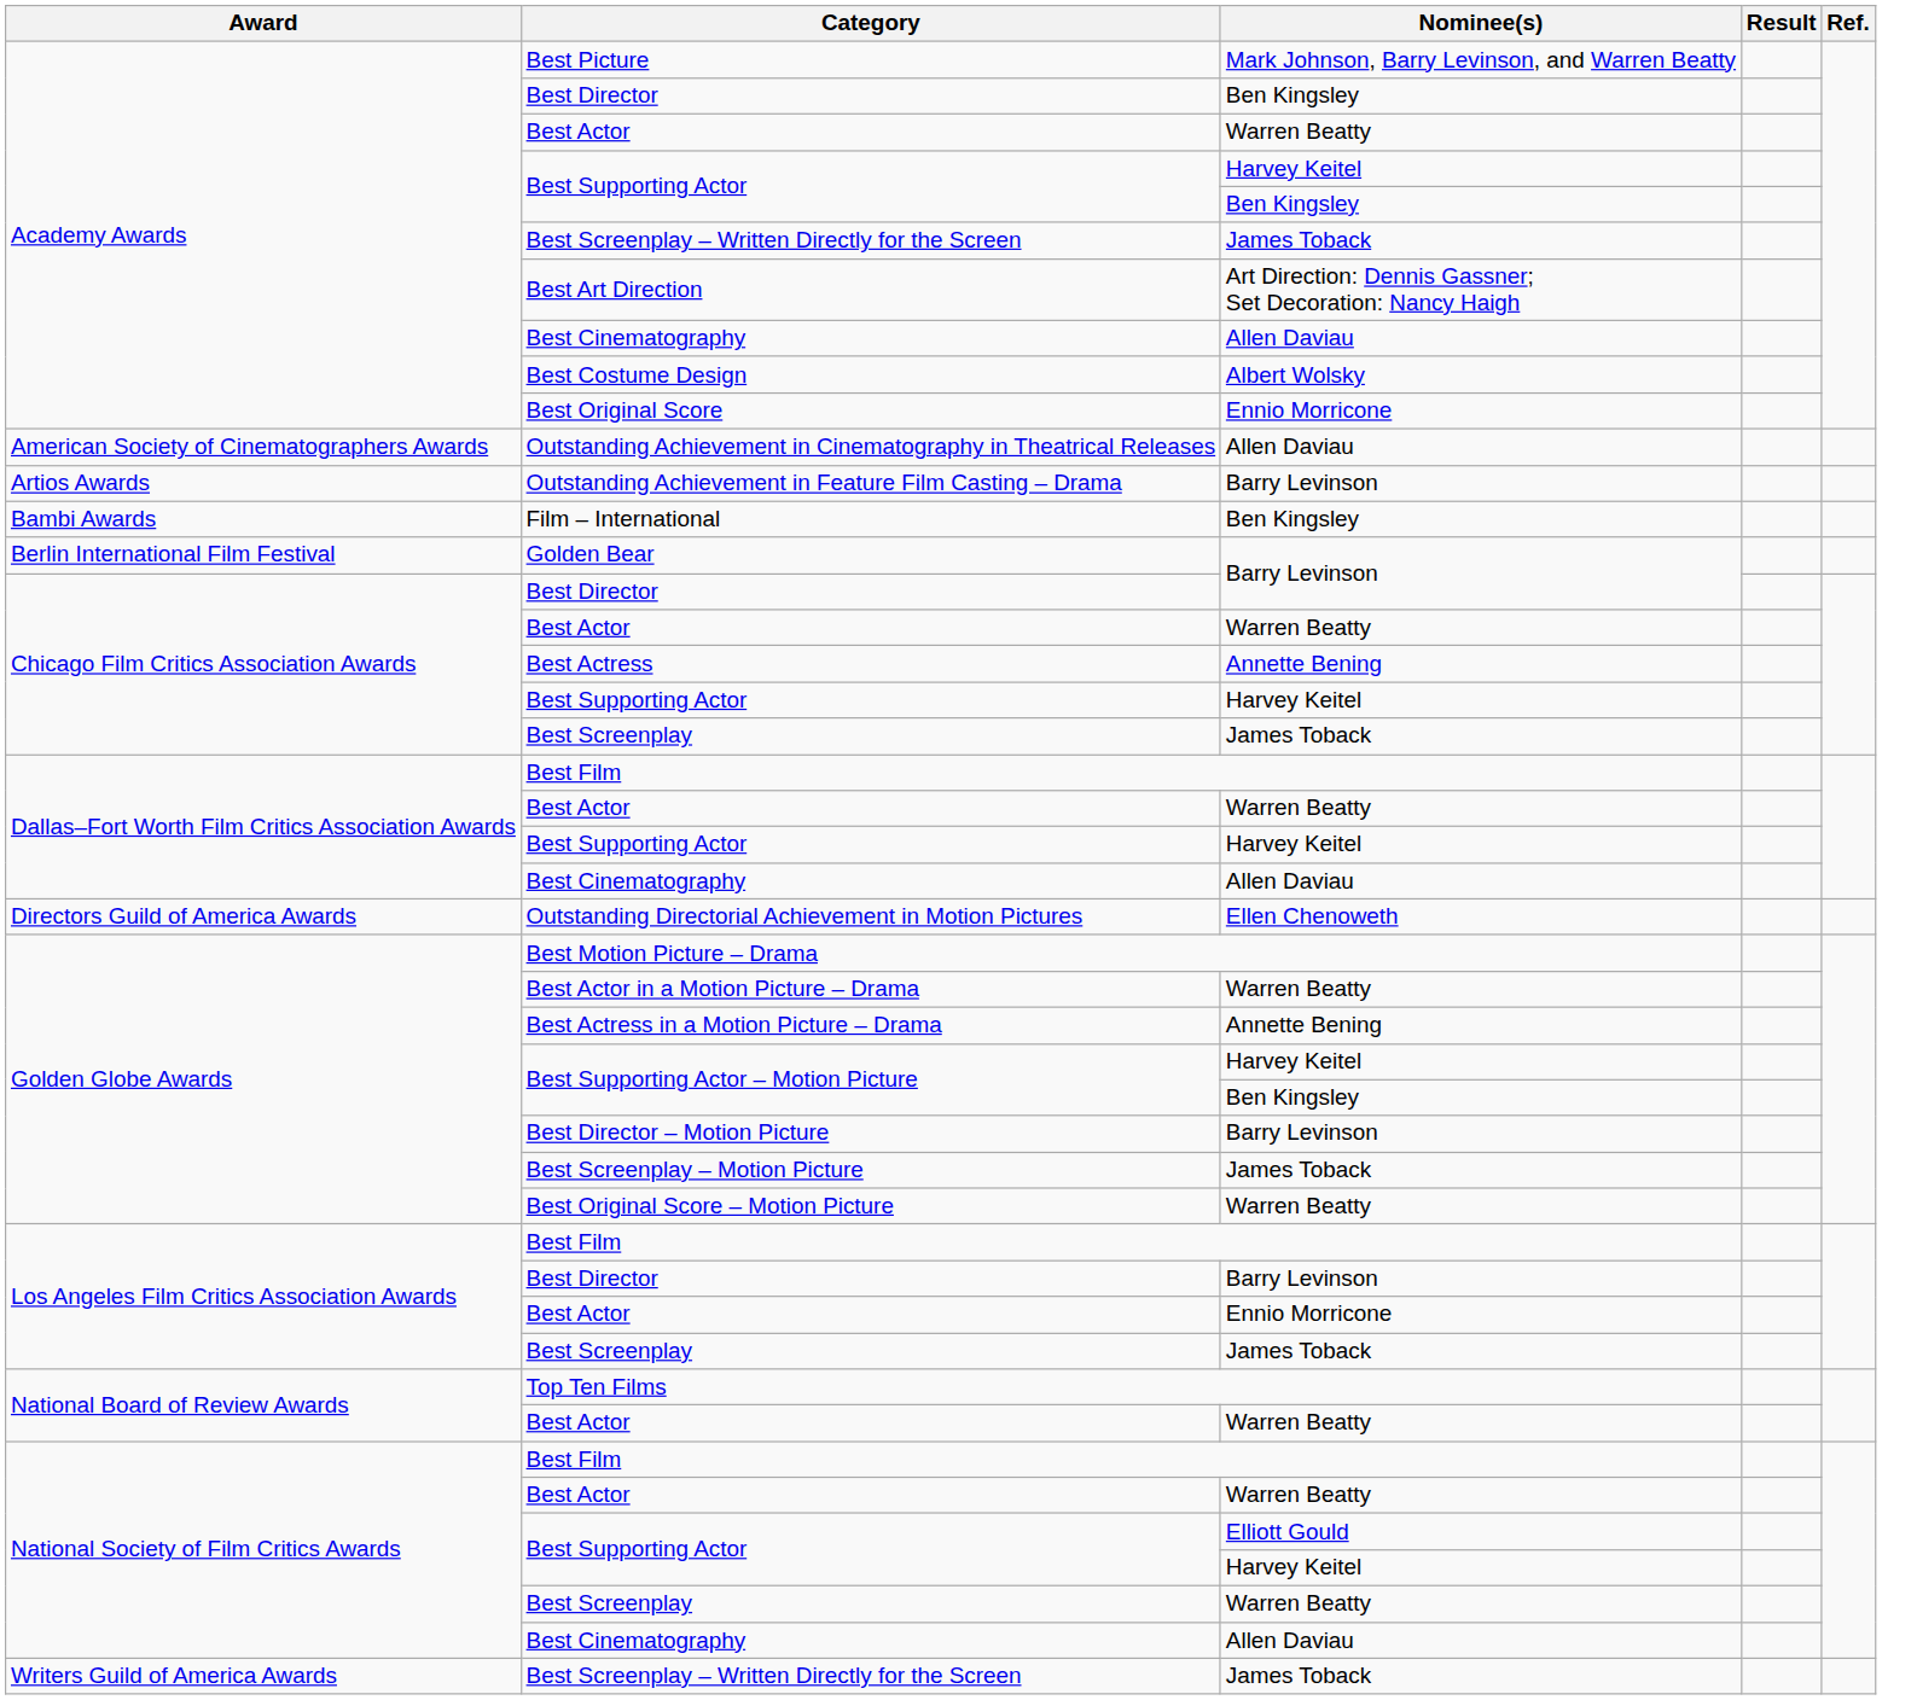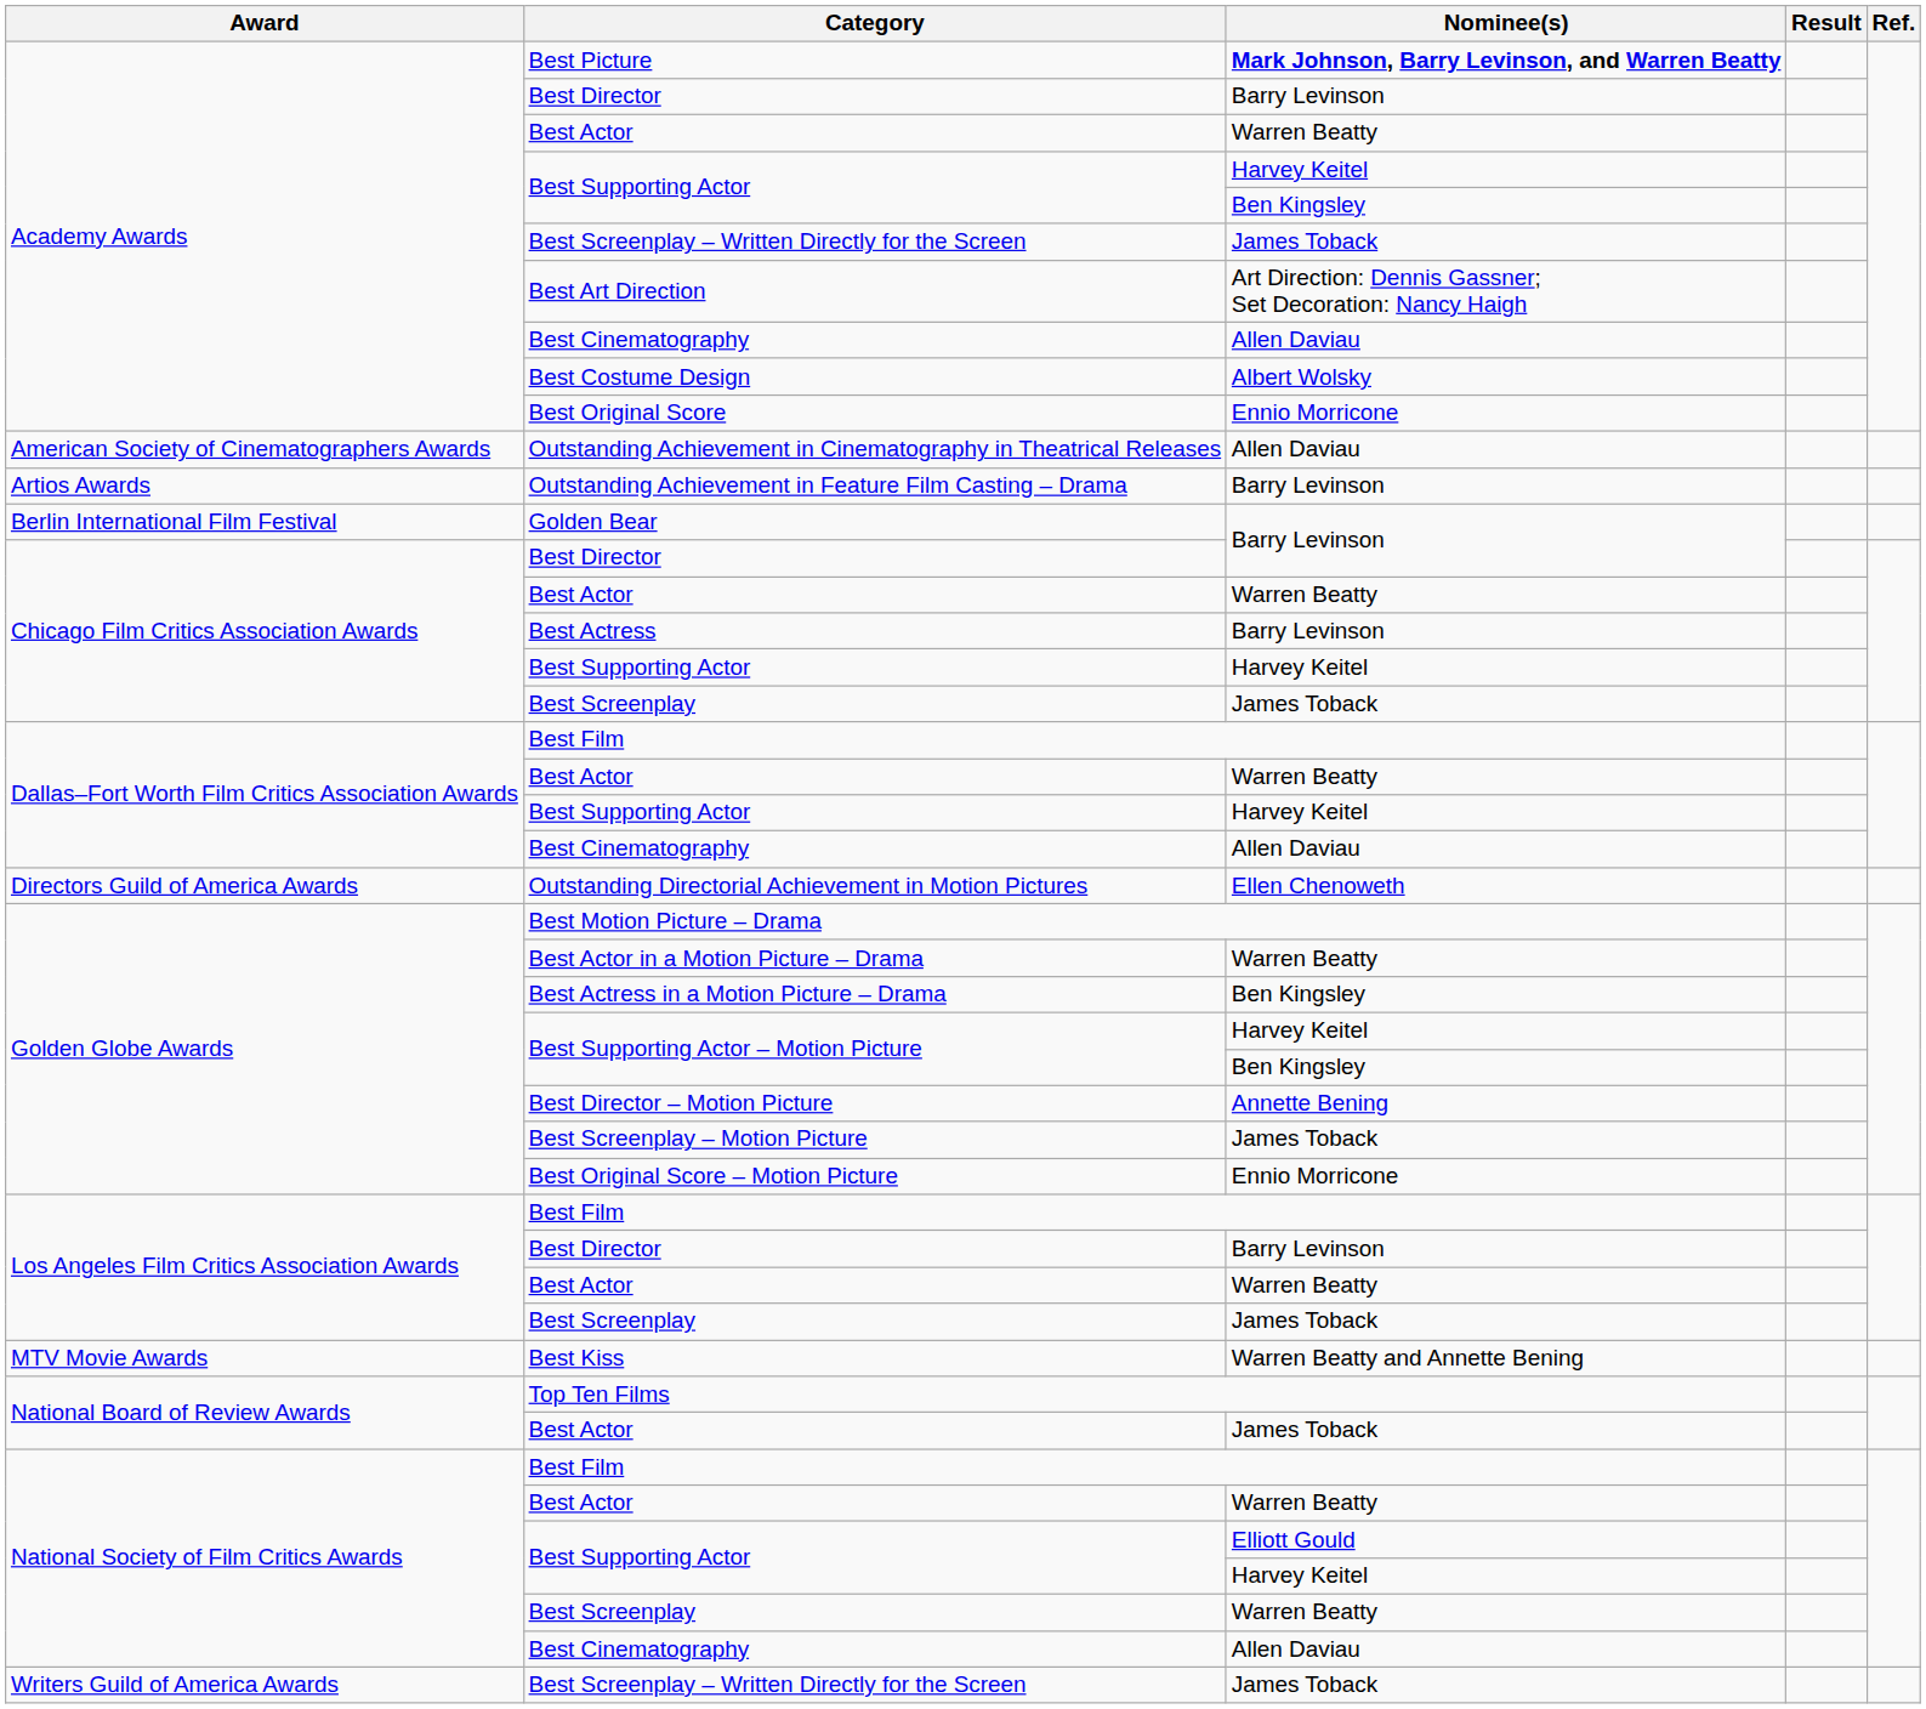 <table class="wikitable plainrowheaders">
 <tr>
 <th>Award</th>
 <th>Category</th>
 <th>Nominee(s)</th>
 <th>Result</th>
 <th>Ref.</th>
 </tr>
 <tr>
 <td rowspan="10"><a href='#'>Academy Awards</a></td>
 <td><a href='#'>Best Picture</a></td>
-<td><a href='#'>Mark Johnson</a>, <a href='#'>Barry Levinson</a>, and <a href='#'>Warren Beatty</a></td>
+<td><strong><a href='#'>Mark Johnson</a>, <a href='#'>Barry Levinson</a>, and <a href='#'>Warren Beatty</a></strong></td>
 <td></td>
 <td align="center" rowspan="10"></td>
 </tr>
 <tr>
 <td><a href='#'>Best Director</a></td>
-<td>Ben Kingsley</td>
+<td>Barry Levinson</td>
 <td></td>
 </tr>
 <tr>
 <td><a href='#'>Best Actor</a></td>
 <td>Warren Beatty</td>
 <td></td>
 </tr>
 <tr>
 <td rowspan="2"><a href='#'>Best Supporting Actor</a></td>
 <td><a href='#'>Harvey Keitel</a></td>
 <td></td>
 </tr>
 <tr>
 <td><a href='#'>Ben Kingsley</a></td>
 <td></td>
 </tr>
 <tr>
 <td><a href='#'>Best Screenplay – Written Directly for the Screen</a></td>
 <td><a href='#'>James Toback</a></td>
 <td></td>
 </tr>
 <tr>
 <td><a href='#'>Best Art Direction</a></td>
 <td>Art Direction: <a href='#'>Dennis Gassner</a>; <br> Set Decoration: <a href='#'>Nancy Haigh</a></td>
 <td></td>
 </tr>
 <tr>
 <td><a href='#'>Best Cinematography</a></td>
 <td><a href='#'>Allen Daviau</a></td>
 <td></td>
 </tr>
 <tr>
 <td><a href='#'>Best Costume Design</a></td>
 <td><a href='#'>Albert Wolsky</a></td>
 <td></td>
 </tr>
 <tr>
 <td><a href='#'>Best Original Score</a></td>
 <td><a href='#'>Ennio Morricone</a></td>
 <td></td>
 </tr>
 <tr>
 <td><a href='#'>American Society of Cinematographers Awards</a></td>
 <td><a href='#'>Outstanding Achievement in Cinematography in Theatrical Releases</a></td>
 <td>Allen Daviau</td>
 <td></td>
 <td align="center"></td>
 </tr>
 <tr>
 <td><a href='#'>Artios Awards</a></td>
 <td><a href='#'>Outstanding Achievement in Feature Film Casting – Drama</a></td>
 <td>Barry Levinson</td>
 <td></td>
 <td align="center"></td>
 </tr>
 <tr>
-<td><a href='#'>Bambi Awards</a></td>
-<td>Film – International</td>
-<td>Ben Kingsley</td>
-<td></td>
-<td align="center"></td>
-</tr>
-<tr>
 <td><a href='#'>Berlin International Film Festival</a></td>
 <td><a href='#'>Golden Bear</a></td>
 <td rowspan="2">Barry Levinson</td>
 <td></td>
 <td align="center"></td>
 </tr>
 <tr>
 <td rowspan="5"><a href='#'>Chicago Film Critics Association Awards</a></td>
 <td><a href='#'>Best Director</a></td>
 <td></td>
 <td align="center" rowspan="5"></td>
 </tr>
 <tr>
 <td><a href='#'>Best Actor</a></td>
 <td>Warren Beatty</td>
 <td></td>
 </tr>
 <tr>
 <td><a href='#'>Best Actress</a></td>
-<td><a href='#'>Annette Bening</a></td>
+<td>Barry Levinson</td>
 <td></td>
 </tr>
 <tr>
 <td><a href='#'>Best Supporting Actor</a></td>
 <td>Harvey Keitel</td>
 <td></td>
 </tr>
 <tr>
 <td><a href='#'>Best Screenplay</a></td>
 <td>James Toback</td>
 <td></td>
 </tr>
 <tr>
 <td rowspan="4"><a href='#'>Dallas–Fort Worth Film Critics Association Awards</a></td>
 <td colspan="2"><a href='#'>Best Film</a></td>
 <td></td>
 <td align="center" rowspan="4"></td>
 </tr>
 <tr>
 <td><a href='#'>Best Actor</a></td>
 <td>Warren Beatty</td>
 <td></td>
 </tr>
 <tr>
 <td><a href='#'>Best Supporting Actor</a></td>
 <td>Harvey Keitel</td>
 <td></td>
 </tr>
 <tr>
 <td><a href='#'>Best Cinematography</a></td>
 <td>Allen Daviau</td>
 <td></td>
 </tr>
 <tr>
 <td><a href='#'>Directors Guild of America Awards</a></td>
 <td><a href='#'>Outstanding Directorial Achievement in Motion Pictures</a></td>
 <td><a href='#'>Ellen Chenoweth</a></td>
 <td></td>
 <td align="center"></td>
 </tr>
 <tr>
 <td rowspan="8"><a href='#'>Golden Globe Awards</a></td>
 <td colspan="2"><a href='#'>Best Motion Picture – Drama</a></td>
 <td></td>
 <td align="center" rowspan="8"></td>
 </tr>
 <tr>
 <td><a href='#'>Best Actor in a Motion Picture – Drama</a></td>
 <td>Warren Beatty</td>
 <td></td>
 </tr>
 <tr>
 <td><a href='#'>Best Actress in a Motion Picture – Drama</a></td>
-<td>Annette Bening</td>
+<td>Ben Kingsley</td>
 <td></td>
 </tr>
 <tr>
 <td rowspan="2"><a href='#'>Best Supporting Actor – Motion Picture</a></td>
 <td>Harvey Keitel</td>
 <td></td>
 </tr>
 <tr>
 <td>Ben Kingsley</td>
 <td></td>
 </tr>
 <tr>
 <td><a href='#'>Best Director – Motion Picture</a></td>
-<td>Barry Levinson</td>
+<td><a href='#'>Annette Bening</a></td>
 <td></td>
 </tr>
 <tr>
 <td><a href='#'>Best Screenplay – Motion Picture</a></td>
 <td>James Toback</td>
 <td></td>
 </tr>
 <tr>
 <td><a href='#'>Best Original Score – Motion Picture</a></td>
-<td>Warren Beatty</td>
+<td>Ennio Morricone</td>
 <td></td>
 </tr>
 <tr>
 <td rowspan="4"><a href='#'>Los Angeles Film Critics Association Awards</a></td>
 <td colspan="2"><a href='#'>Best Film</a></td>
 <td></td>
 <td align="center" rowspan="4"></td>
 </tr>
 <tr>
 <td><a href='#'>Best Director</a></td>
 <td>Barry Levinson</td>
 <td></td>
 </tr>
 <tr>
 <td><a href='#'>Best Actor</a></td>
-<td>Ennio Morricone</td>
+<td>Warren Beatty</td>
 <td></td>
 </tr>
 <tr>
 <td><a href='#'>Best Screenplay</a></td>
 <td>James Toback</td>
 <td></td>
+</tr>
+<tr>
+<td><a href='#'>MTV Movie Awards</a></td>
+<td><a href='#'>Best Kiss</a></td>
+<td>Warren Beatty and Annette Bening</td>
+<td></td>
+<td align="center"></td>
 </tr>
 <tr>
 <td rowspan="2"><a href='#'>National Board of Review Awards</a></td>
 <td colspan="2"><a href='#'>Top Ten Films</a></td>
 <td></td>
 <td align="center" rowspan="2"></td>
 </tr>
 <tr>
 <td><a href='#'>Best Actor</a></td>
-<td>Warren Beatty</td>
+<td>James Toback</td>
 <td></td>
 </tr>
 <tr>
 <td rowspan="6"><a href='#'>National Society of Film Critics Awards</a></td>
 <td colspan="2"><a href='#'>Best Film</a></td>
 <td></td>
 <td align="center" rowspan="6"></td>
 </tr>
 <tr>
 <td><a href='#'>Best Actor</a></td>
 <td>Warren Beatty</td>
 <td></td>
 </tr>
 <tr>
 <td rowspan="2"><a href='#'>Best Supporting Actor</a></td>
 <td><a href='#'>Elliott Gould</a></td>
 <td></td>
 </tr>
 <tr>
 <td>Harvey Keitel </td>
 <td></td>
 </tr>
 <tr>
 <td><a href='#'>Best Screenplay</a></td>
 <td>Warren Beatty</td>
 <td></td>
 </tr>
 <tr>
 <td><a href='#'>Best Cinematography</a></td>
 <td>Allen Daviau</td>
 <td></td>
 </tr>
 <tr>
 <td><a href='#'>Writers Guild of America Awards</a></td>
 <td><a href='#'>Best Screenplay – Written Directly for the Screen</a></td>
 <td>James Toback</td>
 <td></td>
 <td align="center"></td>
 </tr>
 </table>
